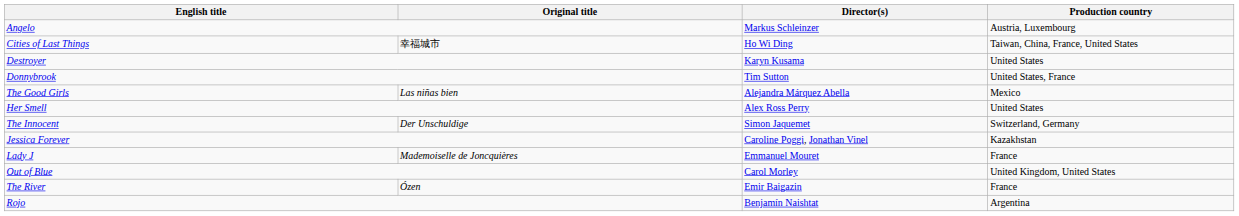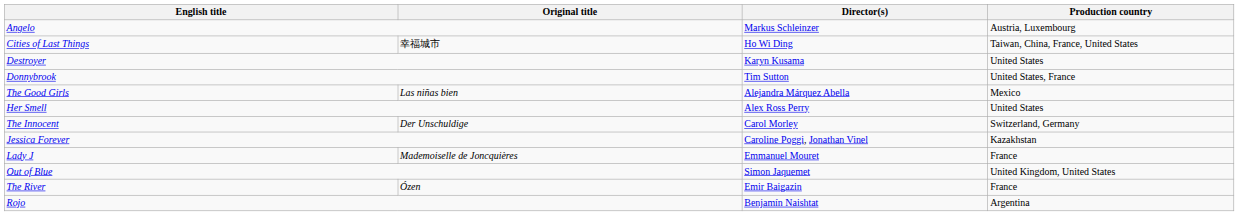 <table class="wikitable" width=100%>
 <tr>
 <th scope="col" width="32%">English title</th>
 <th scope="col" width="28%">Original title</th>
 <th scope="col" width="20%">Director(s)</th>
 <th scope="col" width="20%">Production country</th>
 </tr>
 <tr>
 <td colspan=2><em><a href='#'>Angelo</a></em></td>
 <td><a href='#'>Markus Schleinzer</a></td>
 <td>Austria, Luxembourg</td>
 </tr>
 <tr>
 <td><em><a href='#'>Cities of Last Things</a></em></td>
 <td>幸福城市</td>
 <td><a href='#'>Ho Wi Ding</a></td>
 <td>Taiwan, China, France, United States</td>
 </tr>
 <tr>
 <td colspan=2><em><a href='#'>Destroyer</a></em></td>
 <td><a href='#'>Karyn Kusama</a></td>
 <td>United States</td>
 </tr>
 <tr>
 <td colspan=2><em><a href='#'>Donnybrook</a></em></td>
 <td><a href='#'>Tim Sutton</a></td>
 <td>United States, France</td>
 </tr>
 <tr>
 <td><em><a href='#'>The Good Girls</a></em></td>
 <td><em>Las niñas bien</em></td>
 <td><a href='#'>Alejandra Márquez Abella</a></td>
 <td>Mexico</td>
 </tr>
 <tr>
 <td colspan=2><em><a href='#'>Her Smell</a></em></td>
 <td><a href='#'>Alex Ross Perry</a></td>
 <td>United States</td>
 </tr>
 <tr>
 <td><em><a href='#'>The Innocent</a></em></td>
 <td><em>Der Unschuldige</em></td>
-<td><a href='#'>Simon Jaquemet</a></td>
+<td><a href='#'>Carol Morley</a></td>
 <td>Switzerland, Germany</td>
 </tr>
 <tr>
 <td colspan=2><em><a href='#'>Jessica Forever</a></em></td>
 <td><a href='#'>Caroline Poggi</a>, <a href='#'>Jonathan Vinel</a></td>
 <td>Kazakhstan</td>
 </tr>
 <tr>
 <td><em><a href='#'>Lady J</a></em></td>
 <td><em>Mademoiselle de Joncquières</em></td>
 <td><a href='#'>Emmanuel Mouret</a></td>
 <td>France</td>
 </tr>
 <tr>
 <td colspan=2><em><a href='#'>Out of Blue</a></em></td>
-<td><a href='#'>Carol Morley</a></td>
+<td><a href='#'>Simon Jaquemet</a></td>
 <td>United Kingdom, United States</td>
 </tr>
 <tr>
 <td><em><a href='#'>The River</a></em></td>
 <td><em>Ózen</em></td>
 <td><a href='#'>Emir Baigazin</a></td>
 <td>France</td>
 </tr>
 <tr>
 <td colspan=2><em><a href='#'>Rojo</a></em></td>
 <td><a href='#'>Benjamín Naishtat</a></td>
 <td>Argentina</td>
 </tr>
 </table>
